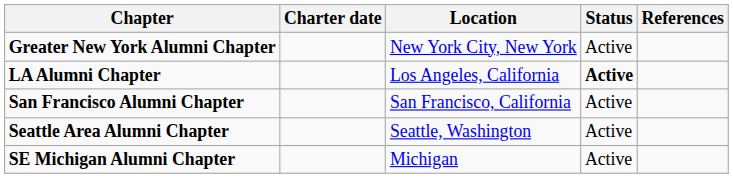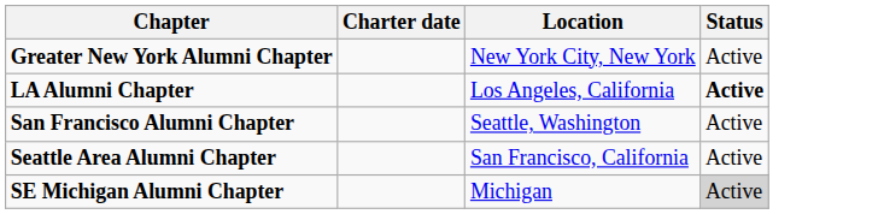 <table class="wikitable sortable">
 <tr>
 <th>Chapter</th>
 <th>Charter date</th>
 <th>Location</th>
 <th>Status</th>
-<th>References</th>
 </tr>
 <tr>
 <td><strong>Greater New York Alumni Chapter</strong></td>
 <td></td>
 <td><a href='#'>New York City, New York</a></td>
 <td>Active</td>
-<td></td>
 </tr>
 <tr>
 <td><strong>LA Alumni Chapter</strong></td>
 <td></td>
 <td><a href='#'>Los Angeles, California</a></td>
 <td><strong>Active</strong></td>
-<td></td>
 </tr>
 <tr>
 <td><strong>San Francisco Alumni Chapter</strong></td>
 <td></td>
-<td><a href='#'>San Francisco, California</a></td>
+<td><a href='#'>Seattle, Washington</a></td>
 <td>Active</td>
-<td></td>
 </tr>
 <tr>
 <td><strong>Seattle Area Alumni Chapter</strong></td>
 <td></td>
-<td><a href='#'>Seattle, Washington</a></td>
+<td><a href='#'>San Francisco, California</a></td>
 <td>Active</td>
-<td></td>
 </tr>
 <tr>
 <td><strong>SE Michigan Alumni Chapter</strong></td>
 <td></td>
 <td><a href='#'>Michigan</a></td>
-<td>Active</td>
-<td></td>
+<td style="background: lightgrey;">Active</td>
 </tr>
 </table>
